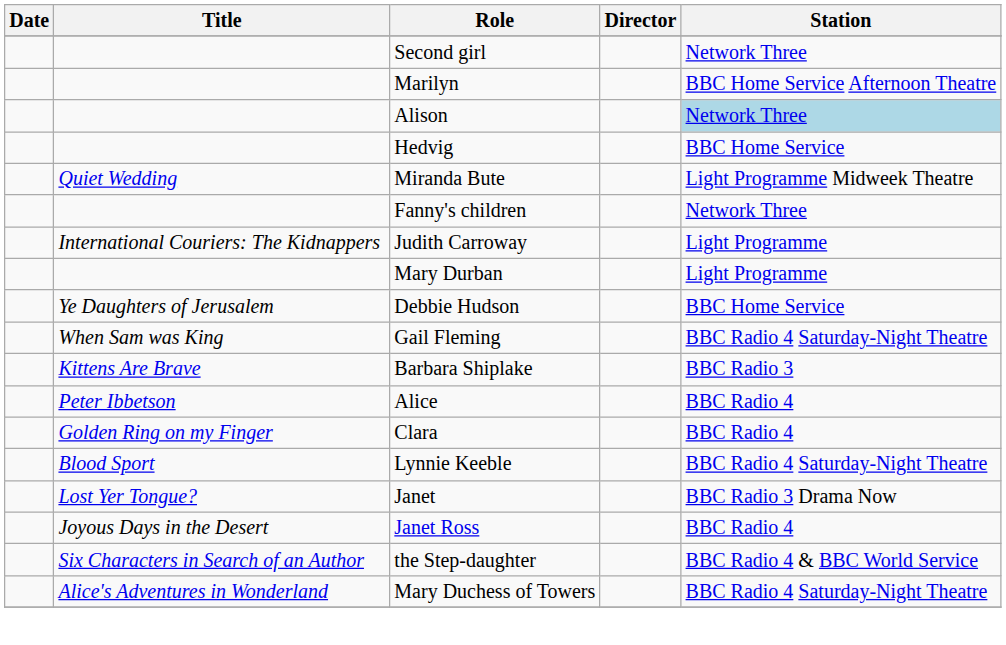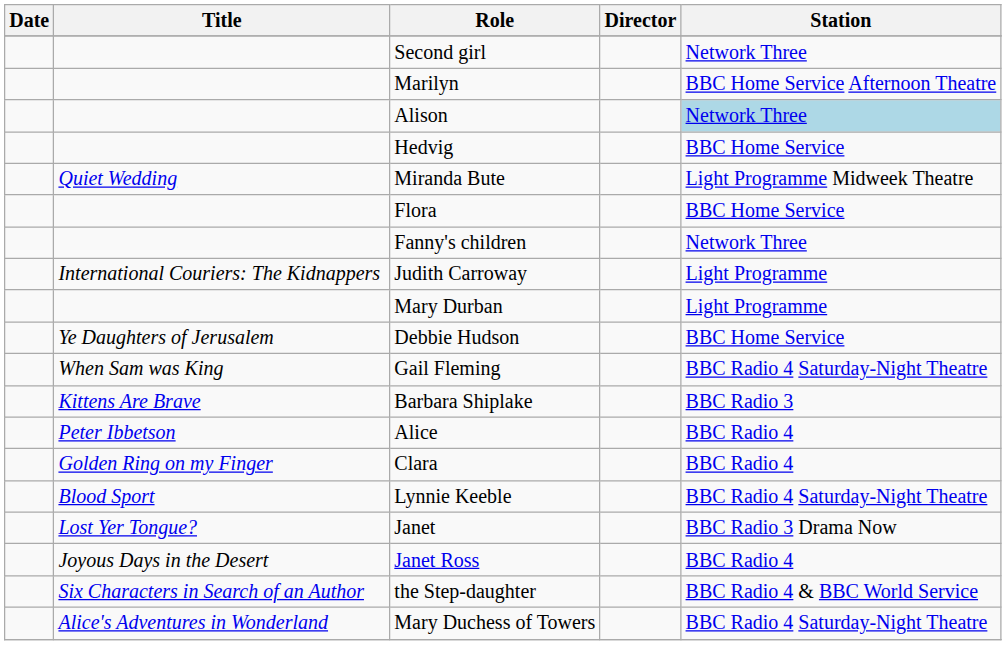 <table class="wikitable sortable">
 <tr>
 <th>Date</th>
 <th>Title</th>
 <th>Role</th>
 <th>Director</th>
 <th>Station</th>
 </tr>
 <tr>
 </tr>
 <tr>
 <td></td>
 <td><em></em> </td>
 <td>Second girl</td>
 <td></td>
 <td><a href='#'>Network Three</a></td>
 </tr>
 <tr>
 <td></td>
 <td><em></em> </td>
 <td>Marilyn</td>
 <td></td>
 <td><a href='#'>BBC Home Service</a> <a href='#'>Afternoon Theatre</a></td>
 </tr>
 <tr>
 <td></td>
 <td><em></em> </td>
 <td>Alison</td>
 <td></td>
 <td style="background: lightblue;"><a href='#'>Network Three</a></td>
 </tr>
 <tr>
 <td></td>
 <td><em></em> </td>
 <td>Hedvig</td>
 <td></td>
 <td><a href='#'>BBC Home Service</a></td>
 </tr>
 <tr>
 <td></td>
 <td><em><a href='#'>Quiet Wedding</a></em> </td>
 <td>Miranda Bute</td>
 <td></td>
 <td><a href='#'>Light Programme</a> Midweek Theatre</td>
+</tr>
+<tr>
+<td></td>
+<td><em></em> </td>
+<td>Flora</td>
+<td></td>
+<td><a href='#'>BBC Home Service</a></td>
 </tr>
 <tr>
 <td></td>
 <td><em></em> </td>
 <td>Fanny's children</td>
 <td></td>
 <td><a href='#'>Network Three</a></td>
 </tr>
 <tr>
 <td></td>
 <td><em>International Couriers: The Kidnappers</em> </td>
 <td>Judith Carroway</td>
 <td></td>
 <td><a href='#'>Light Programme</a></td>
 </tr>
 <tr>
 <td></td>
 <td><em></em> </td>
 <td>Mary Durban</td>
 <td></td>
 <td><a href='#'>Light Programme</a></td>
 </tr>
 <tr>
 <td></td>
 <td><em>Ye Daughters of Jerusalem</em> </td>
 <td>Debbie Hudson</td>
 <td></td>
 <td><a href='#'>BBC Home Service</a></td>
 </tr>
 <tr>
 <td></td>
 <td><em>When Sam was King</em> </td>
 <td>Gail Fleming</td>
 <td></td>
 <td><a href='#'>BBC Radio 4</a> <a href='#'>Saturday-Night Theatre</a></td>
 </tr>
 <tr>
 <td></td>
 <td><em><a href='#'>Kittens Are Brave</a></em> </td>
 <td>Barbara Shiplake</td>
 <td></td>
 <td><a href='#'>BBC Radio 3</a></td>
 </tr>
 <tr>
 <td></td>
 <td><em><a href='#'>Peter Ibbetson</a></em> </td>
 <td>Alice</td>
 <td></td>
 <td><a href='#'>BBC Radio 4</a></td>
 </tr>
 <tr>
 <td></td>
 <td><em><a href='#'>Golden Ring on my Finger</a></em> </td>
 <td>Clara</td>
 <td></td>
 <td><a href='#'>BBC Radio 4</a></td>
 </tr>
 <tr>
 <td></td>
 <td><em><a href='#'>Blood Sport</a></em> </td>
 <td>Lynnie Keeble</td>
 <td></td>
 <td><a href='#'>BBC Radio 4</a> <a href='#'>Saturday-Night Theatre</a></td>
 </tr>
 <tr>
 <td></td>
 <td><em><a href='#'>Lost Yer Tongue?</a></em> </td>
 <td>Janet</td>
 <td></td>
 <td><a href='#'>BBC Radio 3</a> Drama Now</td>
 </tr>
 <tr>
 <td></td>
 <td><em>Joyous Days in the Desert</em> </td>
 <td><a href='#'>Janet Ross</a></td>
 <td></td>
 <td><a href='#'>BBC Radio 4</a></td>
 </tr>
 <tr>
 <td></td>
 <td><em><a href='#'>Six Characters in Search of an Author</a></em> </td>
 <td>the Step-daughter</td>
 <td></td>
 <td><a href='#'>BBC Radio 4</a> & <a href='#'>BBC World Service</a></td>
 </tr>
 <tr>
 <td></td>
 <td><em><a href='#'>Alice's Adventures in Wonderland</a></em> </td>
 <td>Mary Duchess of Towers</td>
 <td></td>
 <td><a href='#'>BBC Radio 4</a> <a href='#'>Saturday-Night Theatre</a></td>
 </tr>
 <tr>
 </tr>
 </table>
